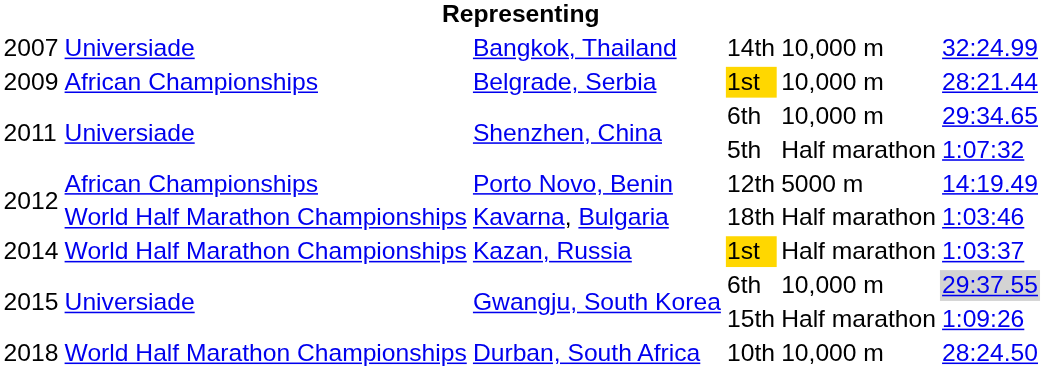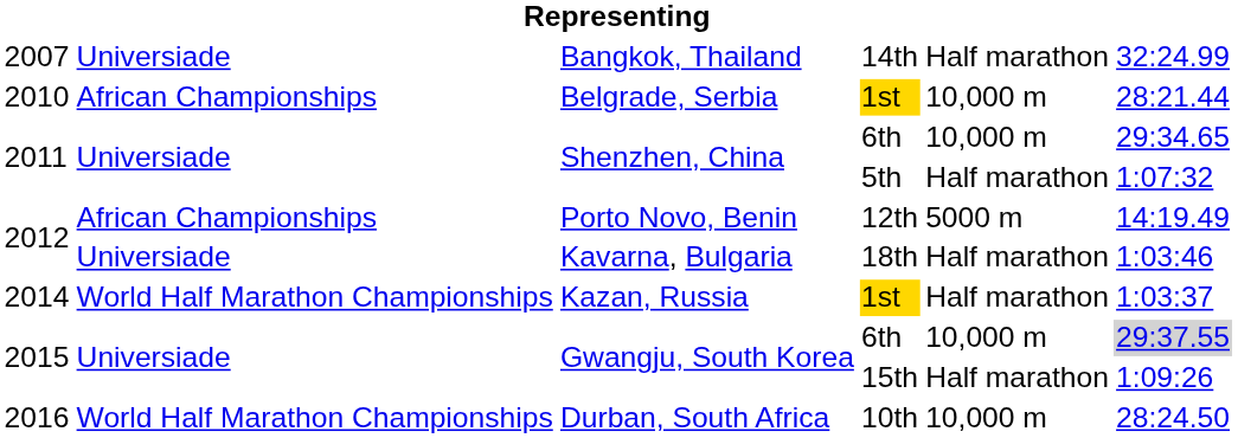 <table>
 <tr>
 <th colspan="6">Representing </th>
 </tr>
 <tr>
 <td>2007</td>
 <td><a href='#'>Universiade</a></td>
 <td><a href='#'>Bangkok, Thailand</a></td>
 <td>14th</td>
-<td>10,000 m</td>
+<td>Half marathon</td>
 <td><a href='#'>32:24.99</a></td>
 </tr>
 <tr>
-<td>2009</td>
+<td>2010</td>
 <td><a href='#'>African Championships</a></td>
 <td><a href='#'>Belgrade, Serbia</a></td>
 <td bgcolor=gold>1st</td>
 <td>10,000 m</td>
 <td><a href='#'>28:21.44</a></td>
 </tr>
 <tr>
 <td rowspan=2>2011</td>
 <td rowspan=2><a href='#'>Universiade</a></td>
 <td rowspan=2><a href='#'>Shenzhen, China</a></td>
 <td>6th</td>
 <td>10,000 m</td>
 <td><a href='#'>29:34.65</a></td>
 </tr>
 <tr>
 <td>5th</td>
 <td>Half marathon</td>
 <td><a href='#'>1:07:32</a></td>
 </tr>
 <tr>
 <td rowspan=2>2012</td>
 <td><a href='#'>African Championships</a></td>
 <td><a href='#'>Porto Novo, Benin</a></td>
 <td>12th</td>
 <td>5000 m</td>
 <td><a href='#'>14:19.49</a></td>
 </tr>
 <tr>
-<td><a href='#'>World Half Marathon Championships</a></td>
+<td><a href='#'>Universiade</a></td>
 <td><a href='#'>Kavarna</a>, <a href='#'>Bulgaria</a></td>
 <td>18th</td>
 <td>Half marathon</td>
 <td><a href='#'>1:03:46</a></td>
 </tr>
 <tr>
 <td>2014</td>
 <td><a href='#'>World Half Marathon Championships</a></td>
 <td><a href='#'>Kazan, Russia</a></td>
 <td bgcolor=gold>1st</td>
 <td>Half marathon</td>
 <td><a href='#'>1:03:37</a></td>
 </tr>
 <tr>
 <td rowspan=2>2015</td>
 <td rowspan=2><a href='#'>Universiade</a></td>
 <td rowspan=2><a href='#'>Gwangju, South Korea</a></td>
 <td>6th</td>
 <td>10,000 m</td>
 <td style="background: lightgrey;"><a href='#'>29:37.55</a></td>
 </tr>
 <tr>
 <td>15th</td>
 <td>Half marathon</td>
 <td><a href='#'>1:09:26</a></td>
 </tr>
 <tr>
-<td>2018</td>
+<td>2016</td>
 <td><a href='#'>World Half Marathon Championships</a></td>
 <td><a href='#'>Durban, South Africa</a></td>
 <td>10th</td>
 <td>10,000 m</td>
 <td><a href='#'>28:24.50</a></td>
 </tr>
 </table>
